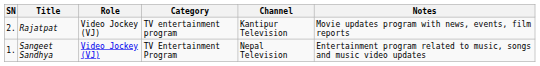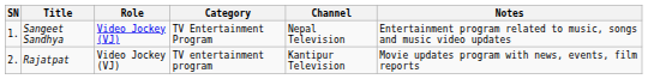 <table class="wikitable sortable mw-collapsible">
 <tr>
 <th>SN</th>
 <th>Title</th>
 <th>Role</th>
 <th>Category</th>
 <th>Channel</th>
 <th>Notes</th>
 </tr>
 <tr>
+<td>1.</td>
+<td><em>Sangeet Sandhya</em></td>
+<td><a href='#'>Video Jockey (VJ)</a></td>
+<td>TV Entertainment Program</td>
+<td>Nepal Television</td>
+<td>Entertainment program related to music, songs and music video updates</td>
+</tr>
+<tr>
 <td>2.</td>
 <td><em>Rajatpat</em></td>
 <td>Video Jockey (VJ)</td>
 <td>TV entertainment program</td>
 <td>Kantipur Television</td>
 <td>Movie updates program with news, events, film reports</td>
 </tr>
-<tr>
-<td>1.</td>
-<td><em>Sangeet Sandhya</em></td>
-<td><a href='#'>Video Jockey (VJ)</a></td>
-<td>TV Entertainment Program</td>
-<td>Nepal Television</td>
-<td>Entertainment program related to music, songs and music video updates</td>
-</tr>
 </table>
